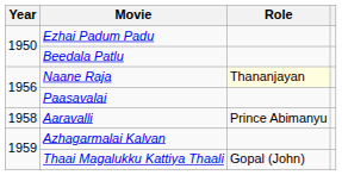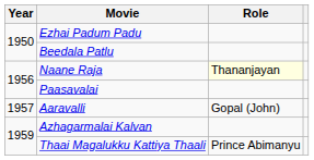 <table class="wikitable">
 <tr>
 <th>Year</th>
 <th>Movie</th>
 <th>Role</th>
 <th class="unsortable"></th>
 </tr>
 <tr>
 <td rowspan="2">1950</td>
 <td><em><a href='#'>Ezhai Padum Padu</a></em></td>
 <td></td>
 <td></td>
 </tr>
 <tr>
 <td><em><a href='#'>Beedala Patlu</a></em></td>
 <td></td>
 <td></td>
 </tr>
 <tr>
 <td rowspan=2>1956</td>
 <td><em><a href='#'>Naane Raja</a></em></td>
 <td style="background: lightyellow;">Thananjayan</td>
 <td></td>
 </tr>
 <tr>
 <td><em><a href='#'>Paasavalai</a></em></td>
 <td></td>
 <td></td>
 </tr>
 <tr>
-<td>1958</td>
+<td>1957</td>
 <td><em><a href='#'>Aaravalli</a></em></td>
-<td>Prince Abimanyu</td>
+<td>Gopal (John)</td>
 <td></td>
 </tr>
 <tr>
 <td rowspan=2>1959</td>
 <td><em><a href='#'>Azhagarmalai Kalvan</a></em></td>
 <td></td>
 <td></td>
 </tr>
 <tr>
 <td><em><a href='#'>Thaai Magalukku Kattiya Thaali</a></em></td>
-<td>Gopal (John)</td>
+<td>Prince Abimanyu</td>
 <td></td>
 </tr>
 </table>
